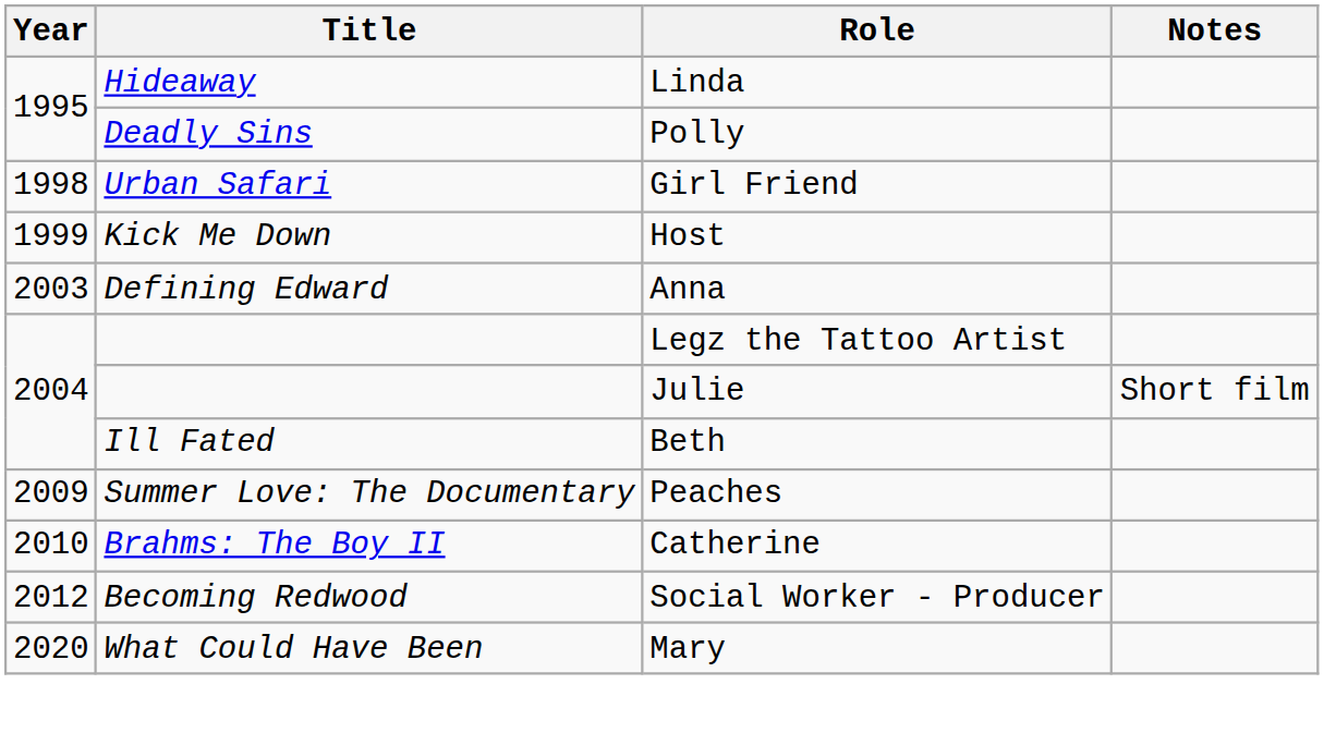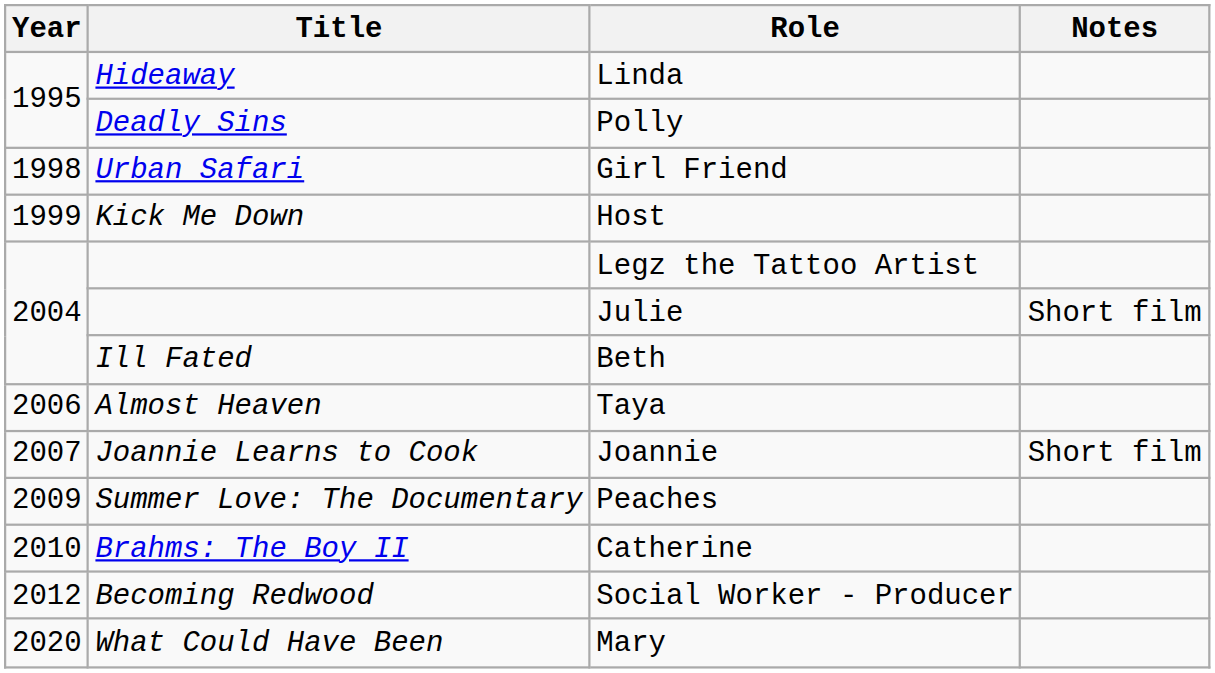 <table class="wikitable sortable">
 <tr>
 <th>Year</th>
 <th>Title</th>
 <th>Role</th>
 <th class="unsortable">Notes</th>
 </tr>
 <tr>
 <td rowspan="2">1995</td>
 <td><em><a href='#'>Hideaway</a></em></td>
 <td>Linda</td>
 <td></td>
 </tr>
 <tr>
 <td><em><a href='#'>Deadly Sins</a></em></td>
 <td>Polly</td>
 <td></td>
 </tr>
 <tr>
 <td>1998</td>
 <td><em><a href='#'>Urban Safari</a></em></td>
 <td>Girl Friend</td>
 <td></td>
 </tr>
 <tr>
 <td>1999</td>
 <td><em>Kick Me Down</em></td>
 <td>Host</td>
 <td></td>
 </tr>
 <tr>
-<td>2003</td>
-<td><em>Defining Edward</em></td>
-<td>Anna</td>
-<td></td>
-</tr>
-<tr>
 <td rowspan="3">2004</td>
 <td><em></em></td>
 <td>Legz the Tattoo Artist</td>
 <td></td>
 </tr>
 <tr>
 <td><em></em></td>
 <td>Julie</td>
 <td>Short film</td>
 </tr>
 <tr>
 <td><em>Ill Fated</em></td>
 <td>Beth</td>
 <td></td>
+</tr>
+<tr>
+<td>2006</td>
+<td><em>Almost Heaven</em></td>
+<td>Taya</td>
+<td></td>
+</tr>
+<tr>
+<td>2007</td>
+<td><em>Joannie Learns to Cook</em></td>
+<td>Joannie</td>
+<td>Short film</td>
 </tr>
 <tr>
 <td>2009</td>
 <td><em>Summer Love: The Documentary</em></td>
 <td>Peaches</td>
 <td></td>
 </tr>
 <tr>
 <td>2010</td>
 <td><em><a href='#'>Brahms: The Boy II</a></em></td>
 <td>Catherine</td>
 <td></td>
 </tr>
 <tr>
 <td>2012</td>
 <td><em>Becoming Redwood</em></td>
 <td>Social Worker - Producer</td>
 <td></td>
 </tr>
 <tr>
 <td>2020</td>
 <td><em>What Could Have Been</em></td>
 <td>Mary</td>
 <td></td>
 </tr>
 </table>
